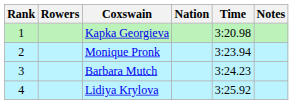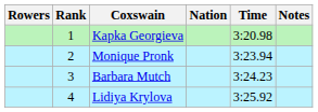 <table class="wikitable sortable" style="text-align:center">
 <tr>
+<th>Rowers</th>
 <th>Rank</th>
-<th>Rowers</th>
 <th>Coxswain</th>
 <th>Nation</th>
 <th>Time</th>
 <th>Notes</th>
 </tr>
 <tr bgcolor=bbf3bb>
+<td align=left data-sort-value="Gyurova, Ginka"></td>
 <td>1</td>
-<td align=left data-sort-value="Gyurova, Ginka"></td>
 <td align=left data-sort-value="Georgieva, Kapka"><a href='#'>Kapka Georgieva</a></td>
 <td align=left></td>
 <td>3:20.98</td>
 <td></td>
 </tr>
 <tr bgcolor=bbf3ff>
+<td align=left data-sort-value="Borrias, Hette"></td>
 <td>2</td>
-<td align=left data-sort-value="Borrias, Hette"></td>
 <td align=left data-sort-value="Pronk, Monique"><a href='#'>Monique Pronk</a></td>
 <td align=left></td>
 <td>3:23.94</td>
 <td></td>
 </tr>
 <tr bgcolor=bbf3ff>
+<td align=left data-sort-value="Draeger, Monika"></td>
 <td>3</td>
-<td align=left data-sort-value="Draeger, Monika"></td>
 <td align=left data-sort-value="Mutch, Barbara"><a href='#'>Barbara Mutch</a></td>
 <td align=left></td>
 <td>3:24.23</td>
 <td></td>
 </tr>
 <tr bgcolor=bbf3ff>
+<td align=left data-sort-value="Krokhina, Lyudmila"></td>
 <td>4</td>
-<td align=left data-sort-value="Krokhina, Lyudmila"></td>
 <td align=left data-sort-value="Krylova, Lidiya"><a href='#'>Lidiya Krylova</a></td>
 <td align=left></td>
 <td>3:25.92</td>
 <td></td>
 </tr>
 </table>
